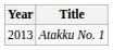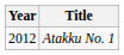 <table class="wikitable">
 <tr>
 <th>Year</th>
 <th>Title</th>
 </tr>
 <tr>
-<td>2013</td>
+<td>2012</td>
 <td><em>Atakku No. 1</em></td>
 </tr>
 </table>
